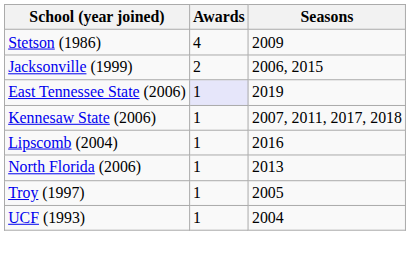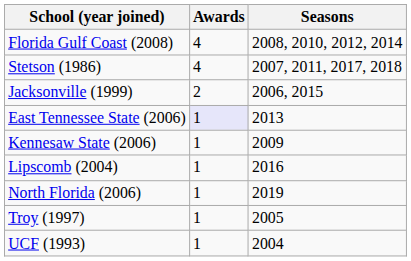 <table class="wikitable" border="1">
 <tr>
 <th>School (year joined)</th>
 <th>Awards</th>
 <th>Seasons</th>
 </tr>
 <tr>
+<td><a href='#'>Florida Gulf Coast</a> (2008)</td>
+<td>4</td>
+<td>2008, 2010, 2012, 2014</td>
+</tr>
+<tr>
 <td><a href='#'>Stetson</a> (1986)</td>
 <td>4</td>
-<td>2009</td>
+<td>2007, 2011, 2017, 2018</td>
 </tr>
 <tr>
 <td><a href='#'>Jacksonville</a> (1999)</td>
 <td>2</td>
 <td>2006, 2015</td>
 </tr>
 <tr>
 <td><a href='#'>East Tennessee State</a> (2006)</td>
 <td style="background: lavender;">1</td>
-<td>2019</td>
+<td>2013</td>
 </tr>
 <tr>
 <td><a href='#'>Kennesaw State</a> (2006)</td>
 <td>1</td>
-<td>2007, 2011, 2017, 2018</td>
+<td>2009</td>
 </tr>
 <tr>
 <td><a href='#'>Lipscomb</a> (2004)</td>
 <td>1</td>
 <td>2016</td>
 </tr>
 <tr>
 <td><a href='#'>North Florida</a> (2006)</td>
 <td>1</td>
-<td>2013</td>
+<td>2019</td>
 </tr>
 <tr>
 <td><a href='#'>Troy</a> (1997)</td>
 <td>1</td>
 <td>2005</td>
 </tr>
 <tr>
 <td><a href='#'>UCF</a> (1993)</td>
 <td>1</td>
 <td>2004</td>
 </tr>
 </table>
